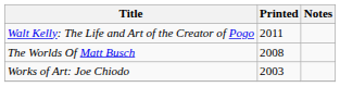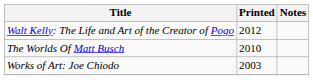 <table class="wikitable">
 <tr>
 <th>Title</th>
 <th>Printed</th>
 <th>Notes</th>
 </tr>
 <tr>
 <td><em><a href='#'>Walt Kelly</a>: The Life and Art of the Creator of <a href='#'>Pogo</a></em></td>
-<td>2011</td>
+<td>2012</td>
 <td></td>
 </tr>
 <tr>
 <td><em>The Worlds Of <a href='#'>Matt Busch</a></em></td>
-<td>2008</td>
+<td>2010</td>
 <td></td>
 </tr>
 <tr>
 <td><em>Works of Art: Joe Chiodo</em></td>
 <td>2003</td>
 <td></td>
 </tr>
 <tr>
 </tr>
 </table>
